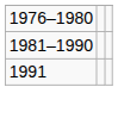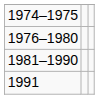 <table class="wikitable sortable" style="font-size:100%;" style="text-align:center;">
 <tr>
+</tr>
+<tr>
+<td>1974–1975</td>
+<td></td>
+<td></td>
 </tr>
 <tr>
 <td>1976–1980</td>
 <td></td>
 <td></td>
 </tr>
 <tr>
 <td>1981–1990</td>
 <td></td>
 <td></td>
 </tr>
 <tr>
 <td>1991</td>
 <td></td>
 <td></td>
 </tr>
 </table>
